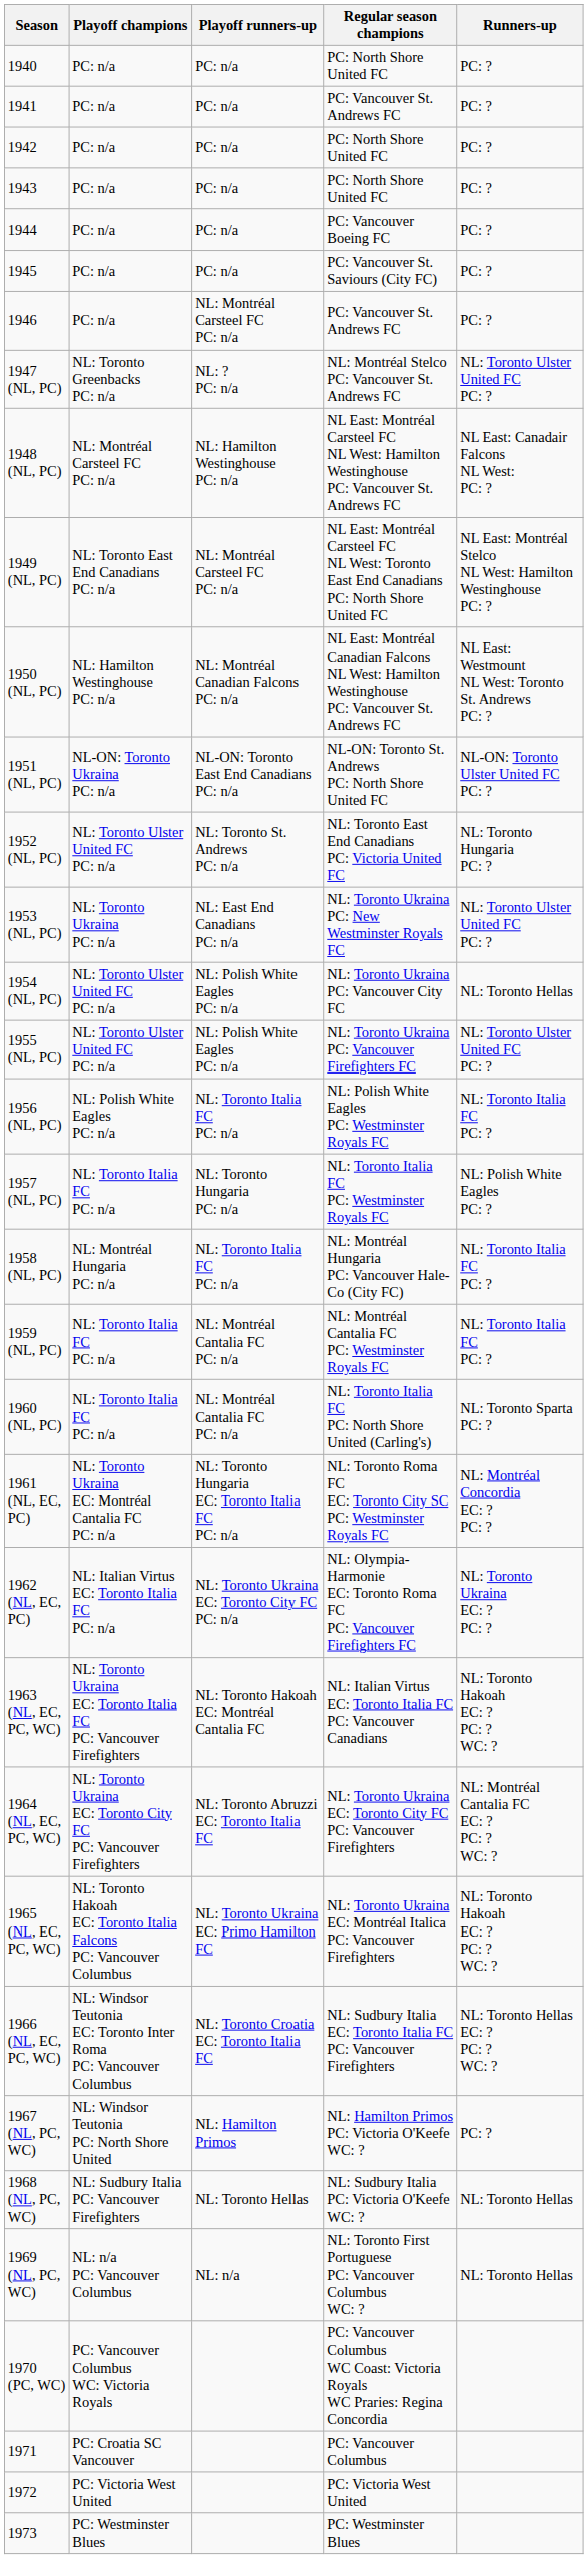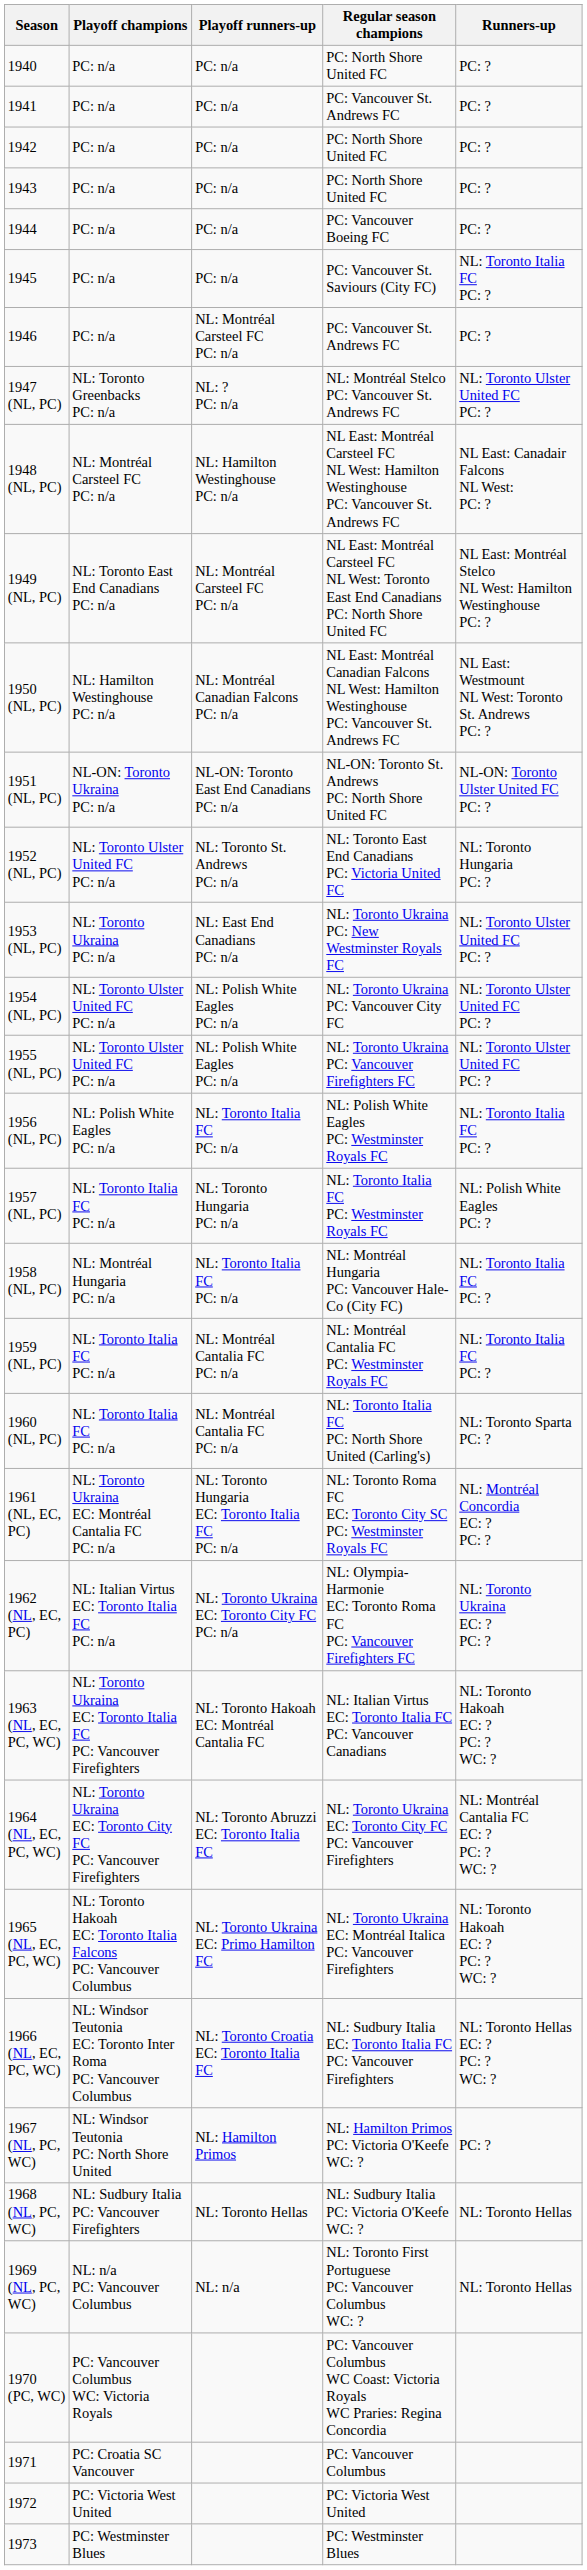 <table class="wikitable" style="text-align:left;font-size:95%">
 <tr>
 <th>Season</th>
 <th>Playoff champions</th>
 <th>Playoff runners-up</th>
 <th>Regular season champions</th>
 <th>Runners-up</th>
 </tr>
 <tr>
 <td>1940</td>
 <td>PC: n/a</td>
 <td>PC: n/a</td>
 <td>PC: North Shore United FC</td>
 <td>PC: ?</td>
 </tr>
 <tr>
 <td>1941</td>
 <td>PC: n/a</td>
 <td>PC: n/a</td>
 <td>PC: Vancouver St. Andrews FC</td>
 <td>PC: ?</td>
 </tr>
 <tr>
 <td>1942</td>
 <td>PC: n/a</td>
 <td>PC: n/a</td>
 <td>PC: North Shore United FC</td>
 <td>PC: ?</td>
 </tr>
 <tr>
 <td>1943</td>
 <td>PC: n/a</td>
 <td>PC: n/a</td>
 <td>PC: North Shore United FC</td>
 <td>PC: ?</td>
 </tr>
 <tr>
 <td>1944</td>
 <td>PC: n/a</td>
 <td>PC: n/a</td>
 <td>PC: Vancouver Boeing FC</td>
 <td>PC: ?</td>
 </tr>
 <tr>
 <td>1945</td>
 <td>PC: n/a</td>
 <td>PC: n/a</td>
 <td>PC: Vancouver St. Saviours (City FC)</td>
-<td>PC: ?</td>
+<td>NL: <a href='#'>Toronto Italia FC</a>   <br> PC: ?</td>
 </tr>
 <tr>
 <td>1946</td>
 <td>PC: n/a</td>
 <td>NL: Montréal Carsteel FC <br> PC: n/a</td>
 <td>PC: Vancouver St. Andrews FC</td>
 <td>PC: ?</td>
 </tr>
 <tr>
 <td>1947 <br> (NL, PC)</td>
 <td>NL: Toronto Greenbacks <br> PC: n/a</td>
 <td>NL: ? <br> PC: n/a</td>
 <td>NL: Montréal Stelco <br> PC: Vancouver St. Andrews FC</td>
 <td>NL: <a href='#'>Toronto Ulster United FC</a> <br> PC: ?</td>
 </tr>
 <tr>
 <td>1948 <br> (NL, PC)</td>
 <td>NL: Montréal Carsteel FC <br> PC: n/a</td>
 <td>NL: Hamilton Westinghouse <br> PC: n/a</td>
 <td>NL East: Montréal Carsteel FC <br> NL West: Hamilton Westinghouse <br> PC: Vancouver St. Andrews FC</td>
 <td>NL East: Canadair Falcons <br> NL West:  <br> PC: ?</td>
 </tr>
 <tr>
 <td>1949 <br> (NL, PC)</td>
 <td>NL: Toronto East End Canadians <br> PC: n/a</td>
 <td>NL: Montréal Carsteel FC <br> PC: n/a</td>
 <td>NL East: Montréal Carsteel FC <br> NL West: Toronto East End Canadians <br> PC: North Shore United FC</td>
 <td>NL East: Montréal Stelco <br> NL West: Hamilton Westinghouse   <br> PC: ?</td>
 </tr>
 <tr>
 <td>1950 <br> (NL, PC)</td>
 <td>NL: Hamilton Westinghouse <br> PC: n/a</td>
 <td>NL: Montréal Canadian Falcons <br> PC: n/a</td>
 <td>NL East: Montréal Canadian Falcons <br> NL West: Hamilton Westinghouse <br> PC: Vancouver St. Andrews FC</td>
 <td>NL East: Westmount <br> NL West: Toronto St. Andrews   <br> PC: ?</td>
 </tr>
 <tr>
 <td>1951 <br> (NL, PC)</td>
 <td>NL-ON: <a href='#'>Toronto Ukraina</a> <br> PC: n/a</td>
 <td>NL-ON: Toronto East End Canadians <br> PC: n/a</td>
 <td>NL-ON: Toronto St. Andrews <br> PC: North Shore United FC</td>
 <td>NL-ON: <a href='#'>Toronto Ulster United FC</a>   <br> PC: ?</td>
 </tr>
 <tr>
 <td>1952 <br> (NL, PC)</td>
 <td>NL: <a href='#'>Toronto Ulster United FC</a> <br> PC: n/a</td>
 <td>NL: Toronto St. Andrews <br> PC: n/a</td>
 <td>NL: Toronto East End Canadians <br> PC: <a href='#'>Victoria United FC</a></td>
 <td>NL: Toronto Hungaria   <br> PC: ?</td>
 </tr>
 <tr>
 <td>1953 <br> (NL, PC)</td>
 <td>NL: <a href='#'>Toronto Ukraina</a> <br> PC: n/a</td>
 <td>NL: East End Canadians <br> PC: n/a</td>
 <td>NL: <a href='#'>Toronto Ukraina</a> <br> PC: <a href='#'>New Westminster Royals FC</a></td>
 <td>NL: <a href='#'>Toronto Ulster United FC</a>   <br> PC: ?</td>
 </tr>
 <tr>
 <td>1954 <br> (NL, PC)</td>
 <td>NL: <a href='#'>Toronto Ulster United FC</a> <br> PC: n/a</td>
 <td>NL: Polish White Eagles <br> PC: n/a</td>
 <td>NL: <a href='#'>Toronto Ukraina</a> <br> PC: Vancouver City FC</td>
-<td>NL: Toronto Hellas</td>
+<td>NL: <a href='#'>Toronto Ulster United FC</a>   <br> PC: ?</td>
 </tr>
 <tr>
 <td>1955 <br> (NL, PC)</td>
 <td>NL: <a href='#'>Toronto Ulster United FC</a> <br> PC: n/a</td>
 <td>NL: Polish White Eagles <br> PC: n/a</td>
 <td>NL: <a href='#'>Toronto Ukraina</a> <br> PC: <a href='#'>Vancouver Firefighters FC</a></td>
 <td>NL: <a href='#'>Toronto Ulster United FC</a>   <br> PC: ?</td>
 </tr>
 <tr>
 <td>1956 <br> (NL, PC)</td>
 <td>NL: Polish White Eagles <br> PC: n/a</td>
 <td>NL: <a href='#'>Toronto Italia FC</a> <br> PC: n/a</td>
 <td>NL: Polish White Eagles <br> PC: <a href='#'>Westminster Royals FC</a></td>
 <td>NL: <a href='#'>Toronto Italia FC</a>   <br> PC: ?</td>
 </tr>
 <tr>
 <td>1957 <br> (NL, PC)</td>
 <td>NL: <a href='#'>Toronto Italia FC</a> <br> PC: n/a</td>
 <td>NL: Toronto Hungaria <br> PC: n/a</td>
 <td>NL: <a href='#'>Toronto Italia FC</a> <br> PC: <a href='#'>Westminster Royals FC</a></td>
 <td>NL: Polish White Eagles   <br> PC: ?</td>
 </tr>
 <tr>
 <td>1958 <br> (NL, PC)</td>
 <td>NL: Montréal Hungaria <br> PC: n/a</td>
 <td>NL: <a href='#'>Toronto Italia FC</a> <br> PC: n/a</td>
 <td>NL: Montréal Hungaria <br> PC: Vancouver Hale-Co (City FC)</td>
 <td>NL: <a href='#'>Toronto Italia FC</a>   <br> PC: ?</td>
 </tr>
 <tr>
 <td>1959 <br> (NL, PC)</td>
 <td>NL: <a href='#'>Toronto Italia FC</a> <br> PC: n/a</td>
 <td>NL: Montréal Cantalia FC <br> PC: n/a</td>
 <td>NL: Montréal Cantalia FC <br> PC: <a href='#'>Westminster Royals FC</a></td>
 <td>NL: <a href='#'>Toronto Italia FC</a>   <br> PC: ?</td>
 </tr>
 <tr>
 <td>1960 <br> (NL, PC)</td>
 <td>NL: <a href='#'>Toronto Italia FC</a> <br> PC: n/a</td>
 <td>NL: Montréal Cantalia FC <br> PC: n/a</td>
 <td>NL: <a href='#'>Toronto Italia FC</a> <br> PC: North Shore United (Carling's)</td>
 <td>NL: Toronto Sparta   <br> PC: ?</td>
 </tr>
 <tr>
 <td>1961 <br> (NL, EC, PC)</td>
 <td>NL: <a href='#'>Toronto Ukraina</a> <br> EC: Montréal Cantalia FC <br> PC: n/a</td>
 <td>NL: Toronto Hungaria <br> EC: <a href='#'>Toronto Italia FC</a> <br> PC: n/a</td>
 <td>NL: Toronto Roma FC <br> EC: <a href='#'>Toronto City SC</a> <br> PC: <a href='#'>Westminster Royals FC</a></td>
 <td>NL: <a href='#'>Montréal Concordia</a> <br> EC: ?  <br> PC: ?</td>
 </tr>
 <tr>
 <td>1962 <br>(<a href='#'>NL</a>, EC, PC)</td>
 <td>NL: Italian Virtus <br> EC: <a href='#'>Toronto Italia FC</a> <br> PC: n/a</td>
 <td>NL: <a href='#'>Toronto Ukraina</a> <br> EC: <a href='#'>Toronto City FC</a> <br> PC: n/a</td>
 <td>NL: Olympia-Harmonie <br> EC: Toronto Roma FC <br> PC: <a href='#'>Vancouver Firefighters FC</a></td>
 <td>NL: <a href='#'>Toronto Ukraina</a> <br> EC: ?  <br> PC: ?</td>
 </tr>
 <tr>
 <td>1963 <br> (<a href='#'>NL</a>, EC,<br>PC, WC)</td>
 <td>NL: <a href='#'>Toronto Ukraina</a> <br> EC: <a href='#'>Toronto Italia FC</a> <br> PC: Vancouver Firefighters</td>
 <td>NL: Toronto Hakoah <br> EC: Montréal Cantalia FC</td>
 <td>NL: Italian Virtus <br> EC: <a href='#'>Toronto Italia FC</a> <br> PC: Vancouver Canadians</td>
 <td>NL: Toronto Hakoah <br> EC: ? <br> PC: ? <br> WC: ?</td>
 </tr>
 <tr>
 <td>1964 <br> (<a href='#'>NL</a>, EC,<br>PC, WC)</td>
 <td>NL: <a href='#'>Toronto Ukraina</a> <br> EC: <a href='#'>Toronto City FC</a> <br> PC: Vancouver Firefighters</td>
 <td>NL: Toronto Abruzzi <br> EC: <a href='#'>Toronto Italia FC</a></td>
 <td>NL: <a href='#'>Toronto Ukraina</a> <br> EC: <a href='#'>Toronto City FC</a> <br> PC: Vancouver Firefighters</td>
 <td>NL: Montréal Cantalia FC <br> EC: ? <br> PC: ? <br> WC: ?</td>
 </tr>
 <tr>
 <td>1965 <br> (<a href='#'>NL</a>, EC,<br>PC, WC)</td>
 <td>NL: Toronto Hakoah <br> EC: <a href='#'>Toronto Italia Falcons</a> <br> PC: Vancouver Columbus</td>
 <td>NL: <a href='#'>Toronto Ukraina</a> <br> EC: <a href='#'>Primo Hamilton FC</a></td>
 <td>NL: <a href='#'>Toronto Ukraina</a> <br> EC: Montréal Italica <br> PC: Vancouver Firefighters</td>
 <td>NL: Toronto Hakoah <br> EC: ? <br> PC: ? <br> WC: ?</td>
 </tr>
 <tr>
 <td>1966 <br> (<a href='#'>NL</a>, EC,<br>PC, WC)</td>
 <td>NL: Windsor Teutonia <br> EC: Toronto Inter Roma <br> PC: Vancouver Columbus</td>
 <td>NL: <a href='#'>Toronto Croatia</a> <br> EC: <a href='#'>Toronto Italia FC</a></td>
 <td>NL: Sudbury Italia <br> EC: <a href='#'>Toronto Italia FC</a> <br> PC: Vancouver Firefighters</td>
 <td>NL: Toronto Hellas <br> EC: ? <br> PC: ? <br> WC: ?</td>
 </tr>
 <tr>
 <td>1967 <br> (<a href='#'>NL</a>, PC, WC)</td>
 <td>NL: Windsor Teutonia  <br> PC: North Shore United</td>
 <td>NL: <a href='#'>Hamilton Primos</a></td>
 <td>NL: <a href='#'>Hamilton Primos</a> <br> PC: Victoria O'Keefe <br> WC: ?</td>
 <td>PC: ?</td>
 </tr>
 <tr>
 <td>1968 <br> (<a href='#'>NL</a>, PC, WC)</td>
 <td>NL: Sudbury Italia <br> PC: Vancouver Firefighters</td>
 <td>NL: Toronto Hellas</td>
 <td>NL: Sudbury Italia <br> PC: Victoria O'Keefe <br> WC: ?</td>
 <td>NL: Toronto Hellas</td>
 </tr>
 <tr>
 <td>1969 <br> (<a href='#'>NL</a>, PC, WC)</td>
 <td>NL: n/a <br> PC: Vancouver Columbus</td>
 <td>NL: n/a</td>
 <td>NL: Toronto First Portuguese <br> PC: Vancouver Columbus <br> WC: ?</td>
 <td>NL: Toronto Hellas</td>
 </tr>
 <tr>
 <td>1970 (PC, WC)</td>
 <td>PC: Vancouver Columbus <br> WC: Victoria Royals</td>
 <td></td>
 <td>PC: Vancouver Columbus <br> WC Coast: Victoria Royals <br> WC Praries: Regina Concordia</td>
 <td></td>
 </tr>
 <tr>
 <td>1971</td>
 <td>PC: Croatia SC Vancouver</td>
 <td></td>
 <td>PC: Vancouver Columbus</td>
 <td></td>
 </tr>
 <tr>
 <td>1972</td>
 <td>PC: Victoria West United</td>
 <td></td>
 <td>PC: Victoria West United</td>
 <td></td>
 </tr>
 <tr>
 <td>1973</td>
 <td>PC: Westminster Blues</td>
 <td></td>
 <td>PC: Westminster Blues</td>
 <td></td>
 </tr>
 </table>
